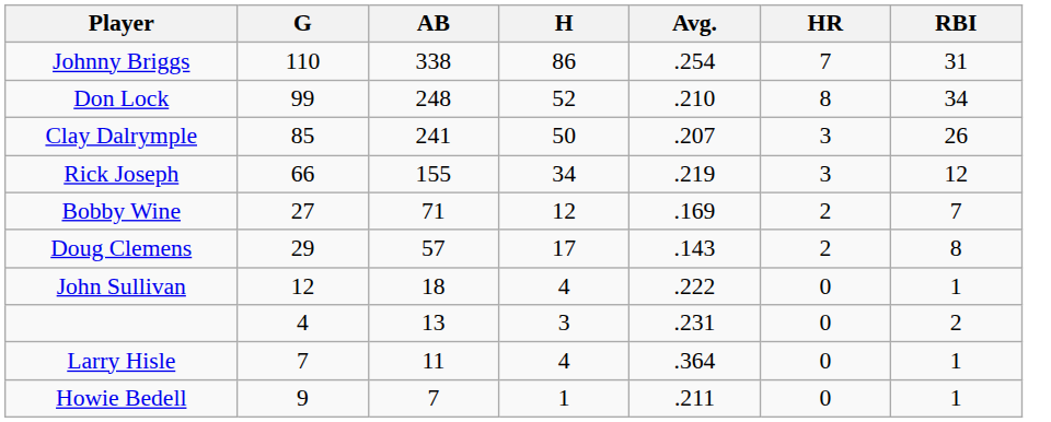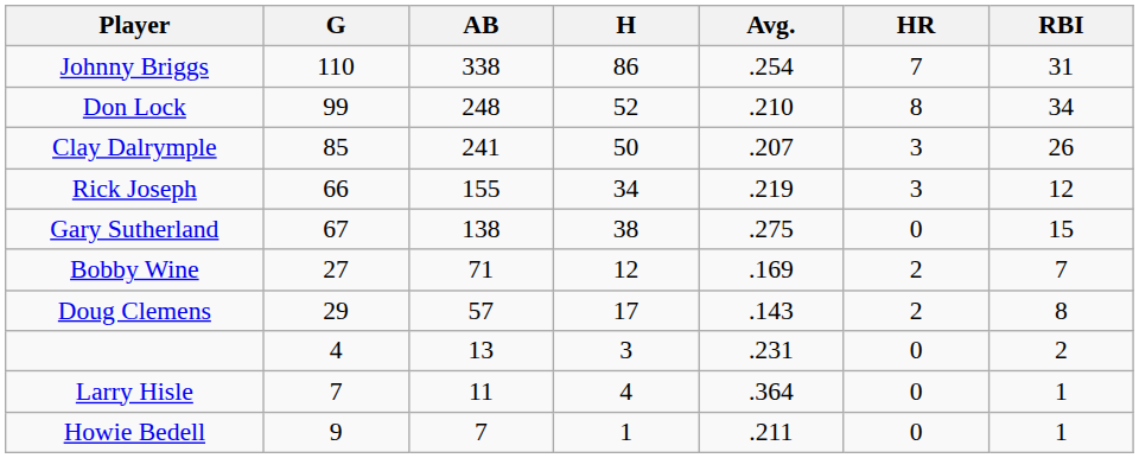 <table class="wikitable sortable">
 <tr>
 <th bgcolor="#DDDDFF" width="16%">Player</th>
 <th bgcolor="#DDDDFF" width="9%">G</th>
 <th bgcolor="#DDDDFF" width="9%">AB</th>
 <th bgcolor="#DDDDFF" width="9%">H</th>
 <th bgcolor="#DDDDFF" width="9%">Avg.</th>
 <th bgcolor="#DDDDFF" width="9%">HR</th>
 <th bgcolor="#DDDDFF" width="9%">RBI</th>
 </tr>
 <tr align="center">
 <td><a href='#'>Johnny Briggs</a></td>
 <td>110</td>
 <td>338</td>
 <td>86</td>
 <td>.254</td>
 <td>7</td>
 <td>31</td>
 </tr>
 <tr align=center>
 <td><a href='#'>Don Lock</a></td>
 <td>99</td>
 <td>248</td>
 <td>52</td>
 <td>.210</td>
 <td>8</td>
 <td>34</td>
 </tr>
 <tr align=center>
 <td><a href='#'>Clay Dalrymple</a></td>
 <td>85</td>
 <td>241</td>
 <td>50</td>
 <td>.207</td>
 <td>3</td>
 <td>26</td>
 </tr>
 <tr align=center>
 <td><a href='#'>Rick Joseph</a></td>
 <td>66</td>
 <td>155</td>
 <td>34</td>
 <td>.219</td>
 <td>3</td>
 <td>12</td>
 </tr>
 <tr align=center>
+<td><a href='#'>Gary Sutherland</a></td>
+<td>67</td>
+<td>138</td>
+<td>38</td>
+<td>.275</td>
+<td>0</td>
+<td>15</td>
+</tr>
+<tr align=center>
 <td><a href='#'>Bobby Wine</a></td>
 <td>27</td>
 <td>71</td>
 <td>12</td>
 <td>.169</td>
 <td>2</td>
 <td>7</td>
 </tr>
 <tr align=center>
 <td><a href='#'>Doug Clemens</a></td>
 <td>29</td>
 <td>57</td>
 <td>17</td>
 <td>.143</td>
 <td>2</td>
 <td>8</td>
-</tr>
-<tr align=center>
-<td><a href='#'>John Sullivan</a></td>
-<td>12</td>
-<td>18</td>
-<td>4</td>
-<td>.222</td>
-<td>0</td>
-<td>1</td>
 </tr>
 <tr align=center>
 <td></td>
 <td>4</td>
 <td>13</td>
 <td>3</td>
 <td>.231</td>
 <td>0</td>
 <td>2</td>
 </tr>
 <tr align="center">
 <td><a href='#'>Larry Hisle</a></td>
 <td>7</td>
 <td>11</td>
 <td>4</td>
 <td>.364</td>
 <td>0</td>
 <td>1</td>
 </tr>
 <tr align=center>
 <td><a href='#'>Howie Bedell</a></td>
 <td>9</td>
 <td>7</td>
 <td>1</td>
 <td>.211</td>
 <td>0</td>
 <td>1</td>
 </tr>
 </table>
